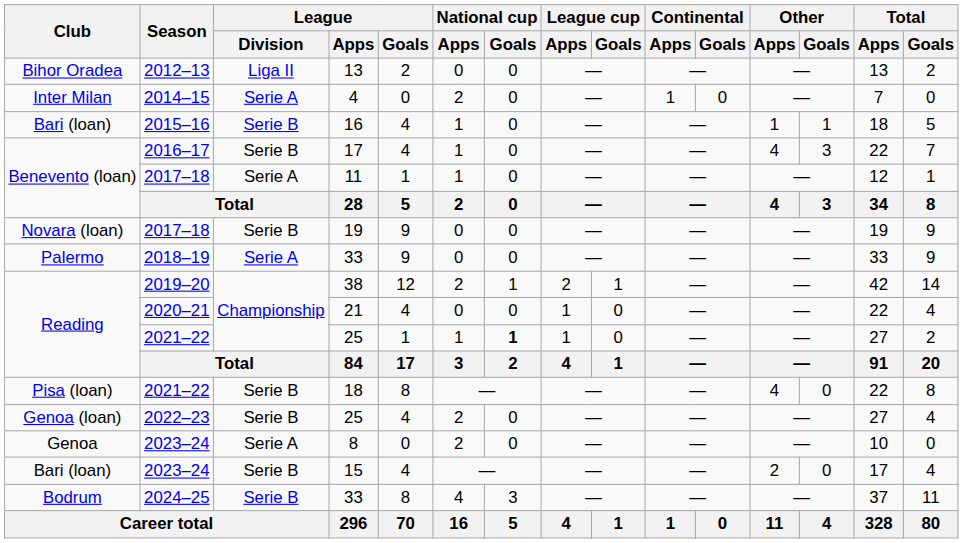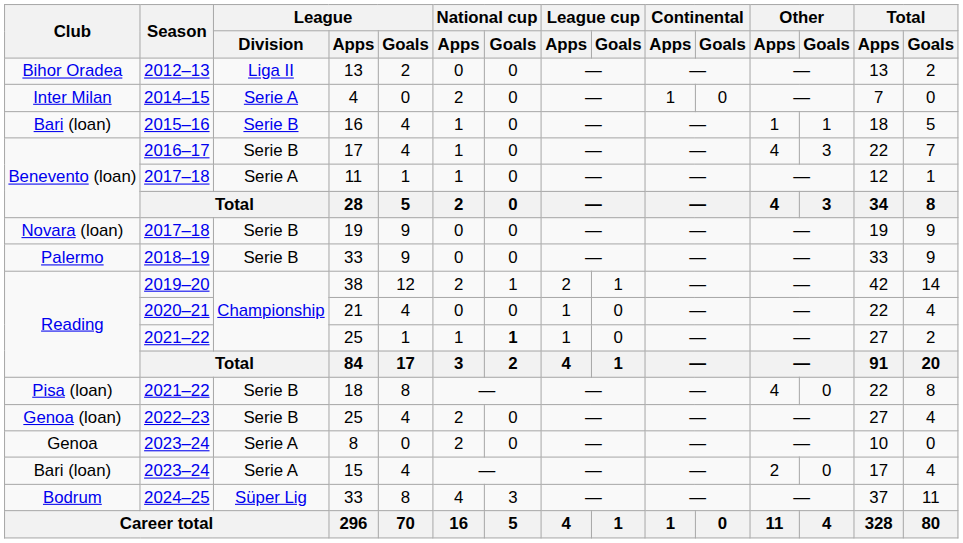 <table class="wikitable" style="text-align:center">
 <tr>
 <th rowspan="2">Club</th>
 <th rowspan="2">Season</th>
 <th colspan="3">League</th>
 <th colspan="2">National cup</th>
 <th colspan="2">League cup</th>
 <th colspan="2">Continental</th>
 <th colspan="2">Other</th>
 <th colspan="2">Total</th>
 </tr>
 <tr>
 <th>Division</th>
 <th>Apps</th>
 <th>Goals</th>
 <th>Apps</th>
 <th>Goals</th>
 <th>Apps</th>
 <th>Goals</th>
 <th>Apps</th>
 <th>Goals</th>
 <th>Apps</th>
 <th>Goals</th>
 <th>Apps</th>
 <th>Goals</th>
 </tr>
 <tr>
 <td><a href='#'>Bihor Oradea</a></td>
 <td><a href='#'>2012–13</a></td>
 <td><a href='#'>Liga II</a></td>
 <td>13</td>
 <td>2</td>
 <td>0</td>
 <td>0</td>
 <td colspan="2">—</td>
 <td colspan="2">—</td>
 <td colspan="2">—</td>
 <td>13</td>
 <td>2</td>
 </tr>
 <tr>
 <td><a href='#'>Inter Milan</a></td>
 <td><a href='#'>2014–15</a></td>
 <td><a href='#'>Serie A</a></td>
 <td>4</td>
 <td>0</td>
 <td>2</td>
 <td>0</td>
 <td colspan="2">—</td>
 <td>1</td>
 <td>0</td>
 <td colspan="2">—</td>
 <td>7</td>
 <td>0</td>
 </tr>
 <tr>
 <td><a href='#'>Bari</a> (loan)</td>
 <td><a href='#'>2015–16</a></td>
 <td><a href='#'>Serie B</a></td>
 <td>16</td>
 <td>4</td>
 <td>1</td>
 <td>0</td>
 <td colspan="2">—</td>
 <td colspan="2">—</td>
 <td>1</td>
 <td>1</td>
 <td>18</td>
 <td>5</td>
 </tr>
 <tr>
 <td rowspan="3"><a href='#'>Benevento</a> (loan)</td>
 <td><a href='#'>2016–17</a></td>
 <td>Serie B</td>
 <td>17</td>
 <td>4</td>
 <td>1</td>
 <td>0</td>
 <td colspan="2">—</td>
 <td colspan="2">—</td>
 <td>4</td>
 <td>3</td>
 <td>22</td>
 <td>7</td>
 </tr>
 <tr>
 <td><a href='#'>2017–18</a></td>
 <td>Serie A</td>
 <td>11</td>
 <td>1</td>
 <td>1</td>
 <td>0</td>
 <td colspan="2">—</td>
 <td colspan="2">—</td>
 <td colspan="2">—</td>
 <td>12</td>
 <td>1</td>
 </tr>
 <tr>
 <th colspan="2">Total</th>
 <th>28</th>
 <th>5</th>
 <th>2</th>
 <th>0</th>
 <th colspan="2">—</th>
 <th colspan="2">—</th>
 <th>4</th>
 <th>3</th>
 <th>34</th>
 <th>8</th>
 </tr>
 <tr>
 <td><a href='#'>Novara</a> (loan)</td>
 <td><a href='#'>2017–18</a></td>
 <td>Serie B</td>
 <td>19</td>
 <td>9</td>
 <td>0</td>
 <td>0</td>
 <td colspan="2">—</td>
 <td colspan="2">—</td>
 <td colspan="2">—</td>
 <td>19</td>
 <td>9</td>
 </tr>
 <tr>
 <td><a href='#'>Palermo</a></td>
 <td><a href='#'>2018–19</a></td>
-<td><a href='#'>Serie A</a></td>
+<td>Serie B</td>
 <td>33</td>
 <td>9</td>
 <td>0</td>
 <td>0</td>
 <td colspan="2">—</td>
 <td colspan="2">—</td>
 <td colspan="2">—</td>
 <td>33</td>
 <td>9</td>
 </tr>
 <tr>
 <td rowspan="4"><a href='#'>Reading</a></td>
 <td><a href='#'>2019–20</a></td>
 <td rowspan="3"><a href='#'>Championship</a></td>
 <td>38</td>
 <td>12</td>
 <td>2</td>
 <td>1</td>
 <td>2</td>
 <td>1</td>
 <td colspan="2">—</td>
 <td colspan="2">—</td>
 <td>42</td>
 <td>14</td>
 </tr>
 <tr>
 <td><a href='#'>2020–21</a></td>
 <td>21</td>
 <td>4</td>
 <td>0</td>
 <td>0</td>
 <td>1</td>
 <td>0</td>
 <td colspan="2">—</td>
 <td colspan="2">—</td>
 <td>22</td>
 <td>4</td>
 </tr>
 <tr>
 <td><a href='#'>2021–22</a></td>
 <td>25</td>
 <td>1</td>
 <td>1</td>
 <td><strong>1</strong></td>
 <td>1</td>
 <td>0</td>
 <td colspan="2">—</td>
 <td colspan="2">—</td>
 <td>27</td>
 <td>2</td>
 </tr>
 <tr>
 <th colspan="2">Total</th>
 <th>84</th>
 <th>17</th>
 <th>3</th>
 <th>2</th>
 <th>4</th>
 <th>1</th>
 <th colspan="2">—</th>
 <th colspan="2">—</th>
 <th>91</th>
 <th>20</th>
 </tr>
 <tr>
 <td><a href='#'>Pisa</a> (loan)</td>
 <td><a href='#'>2021–22</a></td>
 <td>Serie B</td>
 <td>18</td>
 <td>8</td>
 <td colspan="2">—</td>
 <td colspan="2">—</td>
 <td colspan="2">—</td>
 <td>4</td>
 <td>0</td>
 <td>22</td>
 <td>8</td>
 </tr>
 <tr>
 <td><a href='#'>Genoa</a> (loan)</td>
 <td><a href='#'>2022–23</a></td>
 <td>Serie B</td>
 <td>25</td>
 <td>4</td>
 <td>2</td>
 <td>0</td>
 <td colspan="2">—</td>
 <td colspan="2">—</td>
 <td colspan="2">—</td>
 <td>27</td>
 <td>4</td>
 </tr>
 <tr>
 <td>Genoa</td>
 <td><a href='#'>2023–24</a></td>
 <td>Serie A</td>
 <td>8</td>
 <td>0</td>
 <td>2</td>
 <td>0</td>
 <td colspan="2">—</td>
 <td colspan="2">—</td>
 <td colspan="2">—</td>
 <td>10</td>
 <td>0</td>
 </tr>
 <tr>
 <td>Bari (loan)</td>
 <td><a href='#'>2023–24</a></td>
-<td>Serie B</td>
+<td>Serie A</td>
 <td>15</td>
 <td>4</td>
 <td colspan="2">—</td>
 <td colspan="2">—</td>
 <td colspan="2">—</td>
 <td>2</td>
 <td>0</td>
 <td>17</td>
 <td>4</td>
 </tr>
 <tr>
 <td><a href='#'>Bodrum</a></td>
 <td><a href='#'>2024–25</a></td>
-<td><a href='#'>Serie B</a></td>
+<td><a href='#'>Süper Lig</a></td>
 <td>33</td>
 <td>8</td>
 <td>4</td>
 <td>3</td>
 <td colspan="2">—</td>
 <td colspan="2">—</td>
 <td colspan="2">—</td>
 <td>37</td>
 <td>11</td>
 </tr>
 <tr>
 <th colspan="3">Career total</th>
 <th>296</th>
 <th>70</th>
 <th>16</th>
 <th>5</th>
 <th>4</th>
 <th>1</th>
 <th>1</th>
 <th>0</th>
 <th>11</th>
 <th>4</th>
 <th>328</th>
 <th>80</th>
 </tr>
 </table>
